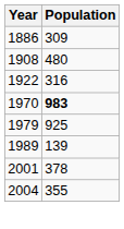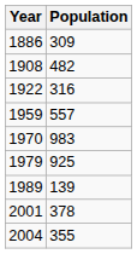 <table class="wikitable">
 <tr>
 <th>Year</th>
 <th>Population</th>
 </tr>
 <tr>
 <td>1886</td>
 <td>309</td>
 </tr>
 <tr>
 <td>1908</td>
-<td>480</td>
+<td>482</td>
 </tr>
 <tr>
 <td>1922</td>
 <td>316</td>
 </tr>
 <tr>
+<td>1959</td>
+<td>557</td>
+</tr>
+<tr>
 <td>1970</td>
-<td><strong>983</strong></td>
+<td>983</td>
 </tr>
 <tr>
 <td>1979</td>
 <td>925</td>
 </tr>
 <tr>
 <td>1989</td>
 <td>139</td>
 </tr>
 <tr>
 <td>2001</td>
 <td>378</td>
 </tr>
 <tr>
 <td>2004</td>
 <td>355</td>
 </tr>
 </table>
